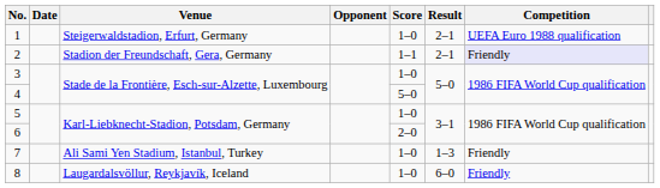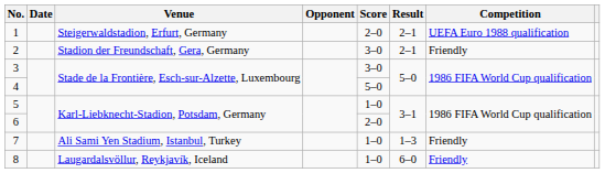 <table class="wikitable sortable">
 <tr>
 <th scope="col">No.</th>
 <th scope="col">Date</th>
 <th scope="col">Venue</th>
 <th scope="col">Opponent</th>
 <th scope="col">Score</th>
 <th scope="col">Result</th>
 <th scope="col">Competition</th>
 <th scope="col" class="unsortable"></th>
 </tr>
 <tr>
 <td style="text-align:center">1</td>
 <td></td>
 <td><a href='#'>Steigerwaldstadion</a>, <a href='#'>Erfurt</a>, Germany</td>
 <td></td>
-<td style="text-align:center">1–0</td>
+<td style="text-align:center">2–0</td>
 <td style="text-align:center">2–1</td>
 <td><a href='#'>UEFA Euro 1988 qualification</a></td>
 <td></td>
 </tr>
 <tr>
 <td style="text-align:center">2</td>
 <td></td>
 <td><a href='#'>Stadion der Freundschaft</a>, <a href='#'>Gera</a>, Germany</td>
 <td></td>
-<td style="text-align:center">1–1</td>
+<td style="text-align:center">3–0</td>
 <td style="text-align:center">2–1</td>
-<td style="background: lavender;">Friendly</td>
+<td>Friendly</td>
 <td></td>
 </tr>
 <tr>
 <td style="text-align:center">3</td>
 <td rowspan="2"></td>
 <td rowspan="2"><a href='#'>Stade de la Frontière</a>, <a href='#'>Esch-sur-Alzette</a>, Luxembourg</td>
 <td rowspan="2"></td>
-<td style="text-align:center">1–0</td>
+<td style="text-align:center">3–0</td>
 <td rowspan="2" style="text-align:center">5–0</td>
 <td rowspan="2"><a href='#'>1986 FIFA World Cup qualification</a></td>
 <td rowspan="2"></td>
 </tr>
 <tr>
 <td style="text-align:center">4</td>
 <td style="text-align:center">5–0</td>
 </tr>
 <tr>
 <td style="text-align:center">5</td>
 <td rowspan="2"></td>
 <td rowspan="2"><a href='#'>Karl-Liebknecht-Stadion</a>, <a href='#'>Potsdam</a>, Germany</td>
 <td rowspan="2"></td>
 <td style="text-align:center">1–0</td>
 <td rowspan="2" style="text-align:center">3–1</td>
 <td rowspan="2">1986 FIFA World Cup qualification</td>
 <td rowspan="2"></td>
 </tr>
 <tr>
 <td style="text-align:center">6</td>
 <td style="text-align:center">2–0</td>
 </tr>
 <tr>
 <td style="text-align:center">7</td>
 <td></td>
 <td><a href='#'>Ali Sami Yen Stadium</a>, <a href='#'>Istanbul</a>, Turkey</td>
 <td></td>
 <td style="text-align:center">1–0</td>
 <td style="text-align:center">1–3</td>
 <td>Friendly</td>
 <td></td>
 </tr>
 <tr>
 <td style="text-align:center">8</td>
 <td></td>
 <td><a href='#'>Laugardalsvöllur</a>, <a href='#'>Reykjavík</a>, Iceland</td>
 <td></td>
 <td style="text-align:center">1–0</td>
 <td style="text-align:center">6–0</td>
 <td><a href='#'>Friendly</a></td>
 <td></td>
 </tr>
 </table>
